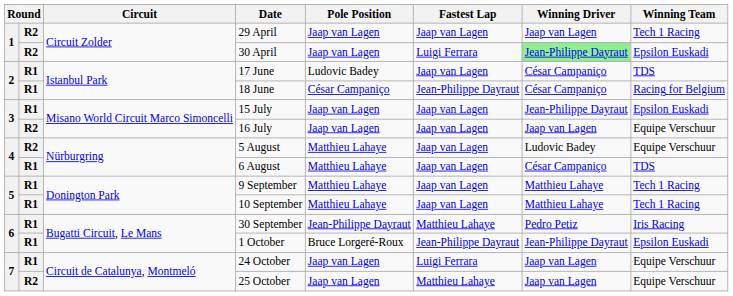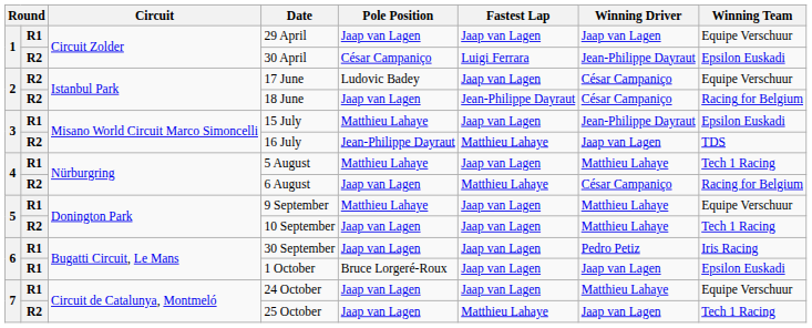 <table class="wikitable" style="font-size: 85%">
 <tr>
 <th colspan=2>Round</th>
 <th>Circuit</th>
 <th>Date</th>
 <th>Pole Position</th>
 <th>Fastest Lap</th>
 <th>Winning Driver</th>
 <th>Winning Team</th>
 </tr>
 <tr>
 <th rowspan=2>1</th>
-<th>R2</th>
+<th>R1</th>
 <td rowspan=2> <a href='#'>Circuit Zolder</a></td>
 <td>29 April</td>
 <td> <a href='#'>Jaap van Lagen</a></td>
 <td> <a href='#'>Jaap van Lagen</a></td>
 <td> <a href='#'>Jaap van Lagen</a></td>
-<td> <a href='#'>Tech 1 Racing</a></td>
+<td> Equipe Verschuur</td>
 </tr>
 <tr>
 <th>R2</th>
 <td>30 April</td>
-<td> <a href='#'>Jaap van Lagen</a></td>
+<td> <a href='#'>César Campaniço</a></td>
 <td> <a href='#'>Luigi Ferrara</a></td>
-<td style="background: lightgreen;"> <a href='#'>Jean-Philippe Dayraut</a></td>
+<td> <a href='#'>Jean-Philippe Dayraut</a></td>
 <td> <a href='#'>Epsilon Euskadi</a></td>
 </tr>
 <tr>
 <th rowspan=2>2</th>
-<th>R1</th>
+<th>R2</th>
 <td rowspan=2> <a href='#'>Istanbul Park</a></td>
 <td>17 June</td>
 <td> Ludovic Badey</td>
 <td> <a href='#'>Jaap van Lagen</a></td>
 <td> <a href='#'>César Campaniço</a></td>
-<td> <a href='#'>TDS</a></td>
+<td> Equipe Verschuur</td>
 </tr>
 <tr>
-<th>R1</th>
+<th>R2</th>
 <td>18 June</td>
-<td> <a href='#'>César Campaniço</a></td>
+<td> <a href='#'>Jaap van Lagen</a></td>
 <td> <a href='#'>Jean-Philippe Dayraut</a></td>
 <td> <a href='#'>César Campaniço</a></td>
 <td> <a href='#'>Racing for Belgium</a></td>
 </tr>
 <tr>
 <th rowspan=2>3</th>
 <th>R1</th>
 <td rowspan=2> <a href='#'>Misano World Circuit Marco Simoncelli</a></td>
 <td>15 July</td>
-<td> <a href='#'>Jaap van Lagen</a></td>
+<td> <a href='#'>Matthieu Lahaye</a></td>
 <td> <a href='#'>Jaap van Lagen</a></td>
 <td> <a href='#'>Jean-Philippe Dayraut</a></td>
 <td> <a href='#'>Epsilon Euskadi</a></td>
 </tr>
 <tr>
 <th>R2</th>
 <td>16 July</td>
+<td> <a href='#'>Jean-Philippe Dayraut</a></td>
+<td> <a href='#'>Matthieu Lahaye</a></td>
 <td> <a href='#'>Jaap van Lagen</a></td>
-<td> <a href='#'>Jaap van Lagen</a></td>
-<td> <a href='#'>Jaap van Lagen</a></td>
-<td> Equipe Verschuur</td>
+<td> <a href='#'>TDS</a></td>
 </tr>
 <tr>
 <th rowspan=2>4</th>
-<th>R2</th>
+<th>R1</th>
 <td rowspan=2> <a href='#'>Nürburgring</a></td>
 <td>5 August</td>
 <td> <a href='#'>Matthieu Lahaye</a></td>
 <td> <a href='#'>Jaap van Lagen</a></td>
-<td> Ludovic Badey</td>
-<td> Equipe Verschuur</td>
+<td> <a href='#'>Matthieu Lahaye</a></td>
+<td> <a href='#'>Tech 1 Racing</a></td>
 </tr>
 <tr>
-<th>R1</th>
+<th>R2</th>
 <td>6 August</td>
+<td> <a href='#'>Jaap van Lagen</a></td>
 <td> <a href='#'>Matthieu Lahaye</a></td>
-<td> <a href='#'>Jaap van Lagen</a></td>
 <td> <a href='#'>César Campaniço</a></td>
-<td> <a href='#'>TDS</a></td>
+<td> <a href='#'>Racing for Belgium</a></td>
 </tr>
 <tr>
 <th rowspan=2>5</th>
 <th>R1</th>
 <td rowspan=2> <a href='#'>Donington Park</a></td>
 <td>9 September</td>
 <td> <a href='#'>Matthieu Lahaye</a></td>
 <td> <a href='#'>Jaap van Lagen</a></td>
 <td> <a href='#'>Matthieu Lahaye</a></td>
-<td> <a href='#'>Tech 1 Racing</a></td>
+<td> Equipe Verschuur</td>
 </tr>
 <tr>
-<th>R1</th>
+<th>R2</th>
 <td>10 September</td>
-<td> <a href='#'>Matthieu Lahaye</a></td>
+<td> <a href='#'>Jaap van Lagen</a></td>
 <td> <a href='#'>Jaap van Lagen</a></td>
 <td> <a href='#'>Matthieu Lahaye</a></td>
 <td> <a href='#'>Tech 1 Racing</a></td>
 </tr>
 <tr>
 <th rowspan=2>6</th>
 <th>R1</th>
 <td rowspan=2> <a href='#'>Bugatti Circuit</a>, <a href='#'>Le Mans</a></td>
 <td>30 September</td>
-<td> <a href='#'>Jean-Philippe Dayraut</a></td>
-<td> <a href='#'>Matthieu Lahaye</a></td>
+<td> <a href='#'>Jaap van Lagen</a></td>
+<td> <a href='#'>Jaap van Lagen</a></td>
 <td> <a href='#'>Pedro Petiz</a></td>
 <td> <a href='#'>Iris Racing</a></td>
 </tr>
 <tr>
 <th>R1</th>
 <td>1 October</td>
 <td> Bruce Lorgeré-Roux</td>
-<td> <a href='#'>Jean-Philippe Dayraut</a></td>
-<td> <a href='#'>Jean-Philippe Dayraut</a></td>
+<td> <a href='#'>Jaap van Lagen</a></td>
+<td> <a href='#'>Jaap van Lagen</a></td>
 <td> <a href='#'>Epsilon Euskadi</a></td>
 </tr>
 <tr>
 <th rowspan=2>7</th>
 <th>R1</th>
 <td rowspan=2> <a href='#'>Circuit de Catalunya</a>, <a href='#'>Montmeló</a></td>
 <td>24 October</td>
 <td> <a href='#'>Jaap van Lagen</a></td>
-<td> <a href='#'>Luigi Ferrara</a></td>
 <td> <a href='#'>Jaap van Lagen</a></td>
+<td> <a href='#'>Matthieu Lahaye</a></td>
 <td> Equipe Verschuur</td>
 </tr>
 <tr>
 <th>R2</th>
 <td>25 October</td>
 <td> <a href='#'>Jaap van Lagen</a></td>
 <td> <a href='#'>Matthieu Lahaye</a></td>
 <td> <a href='#'>Jaap van Lagen</a></td>
-<td> Equipe Verschuur</td>
+<td> <a href='#'>Tech 1 Racing</a></td>
 </tr>
 </table>
